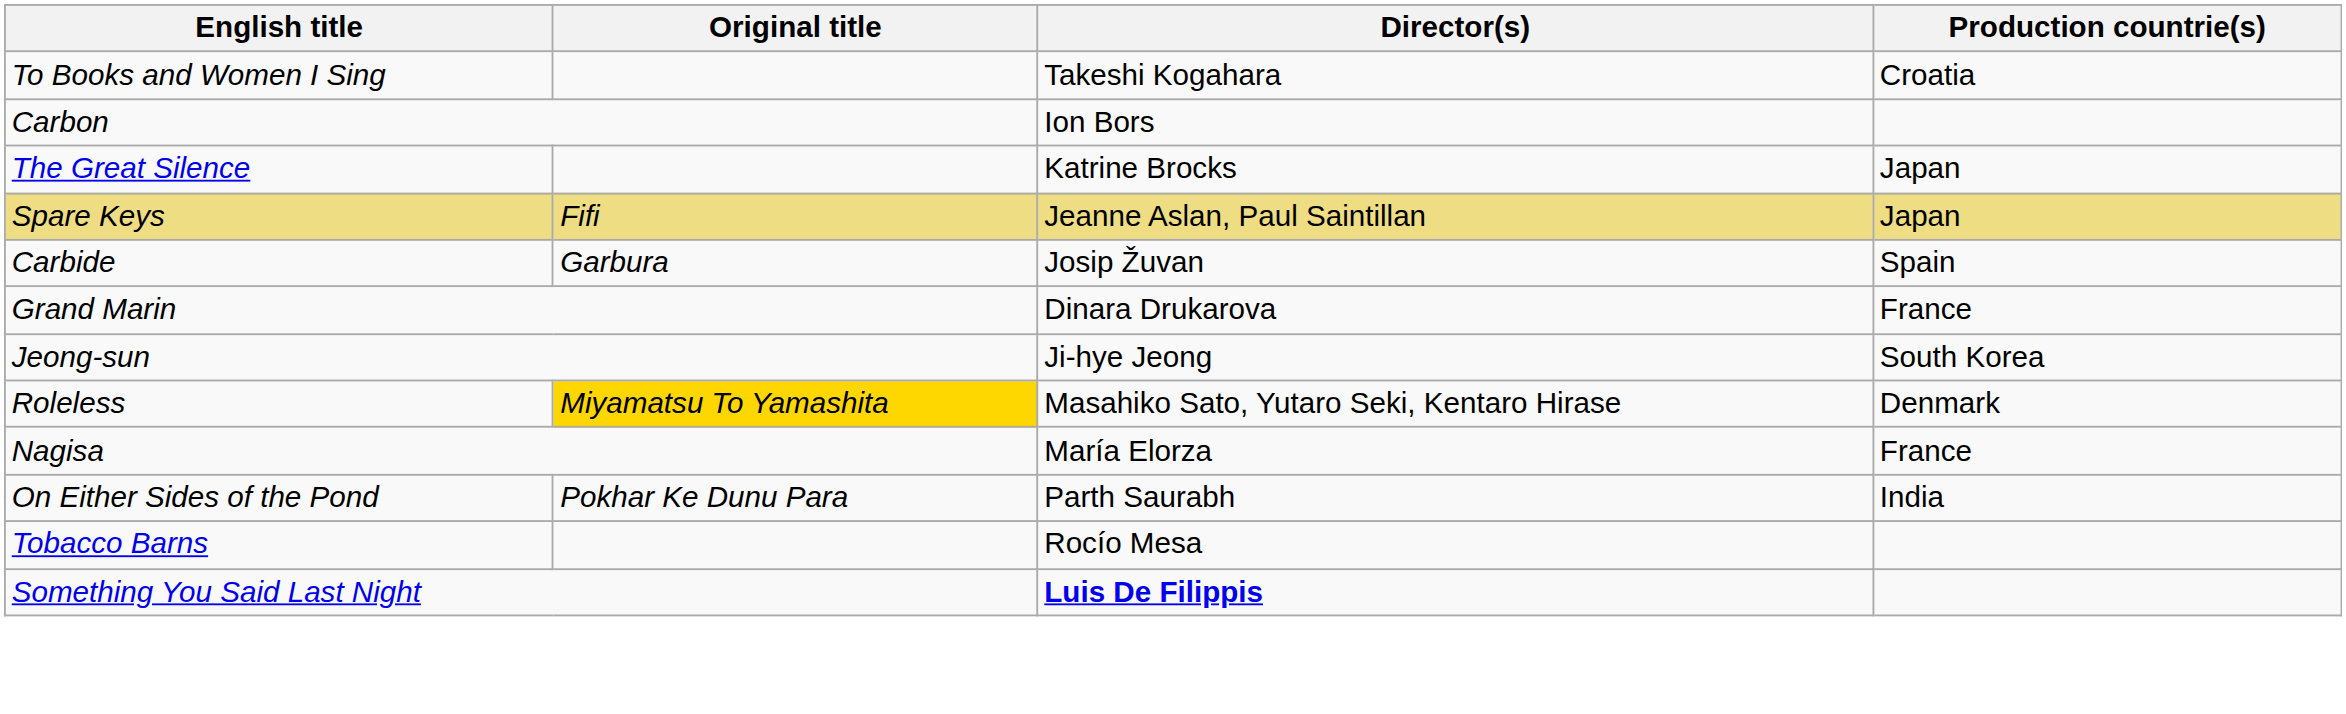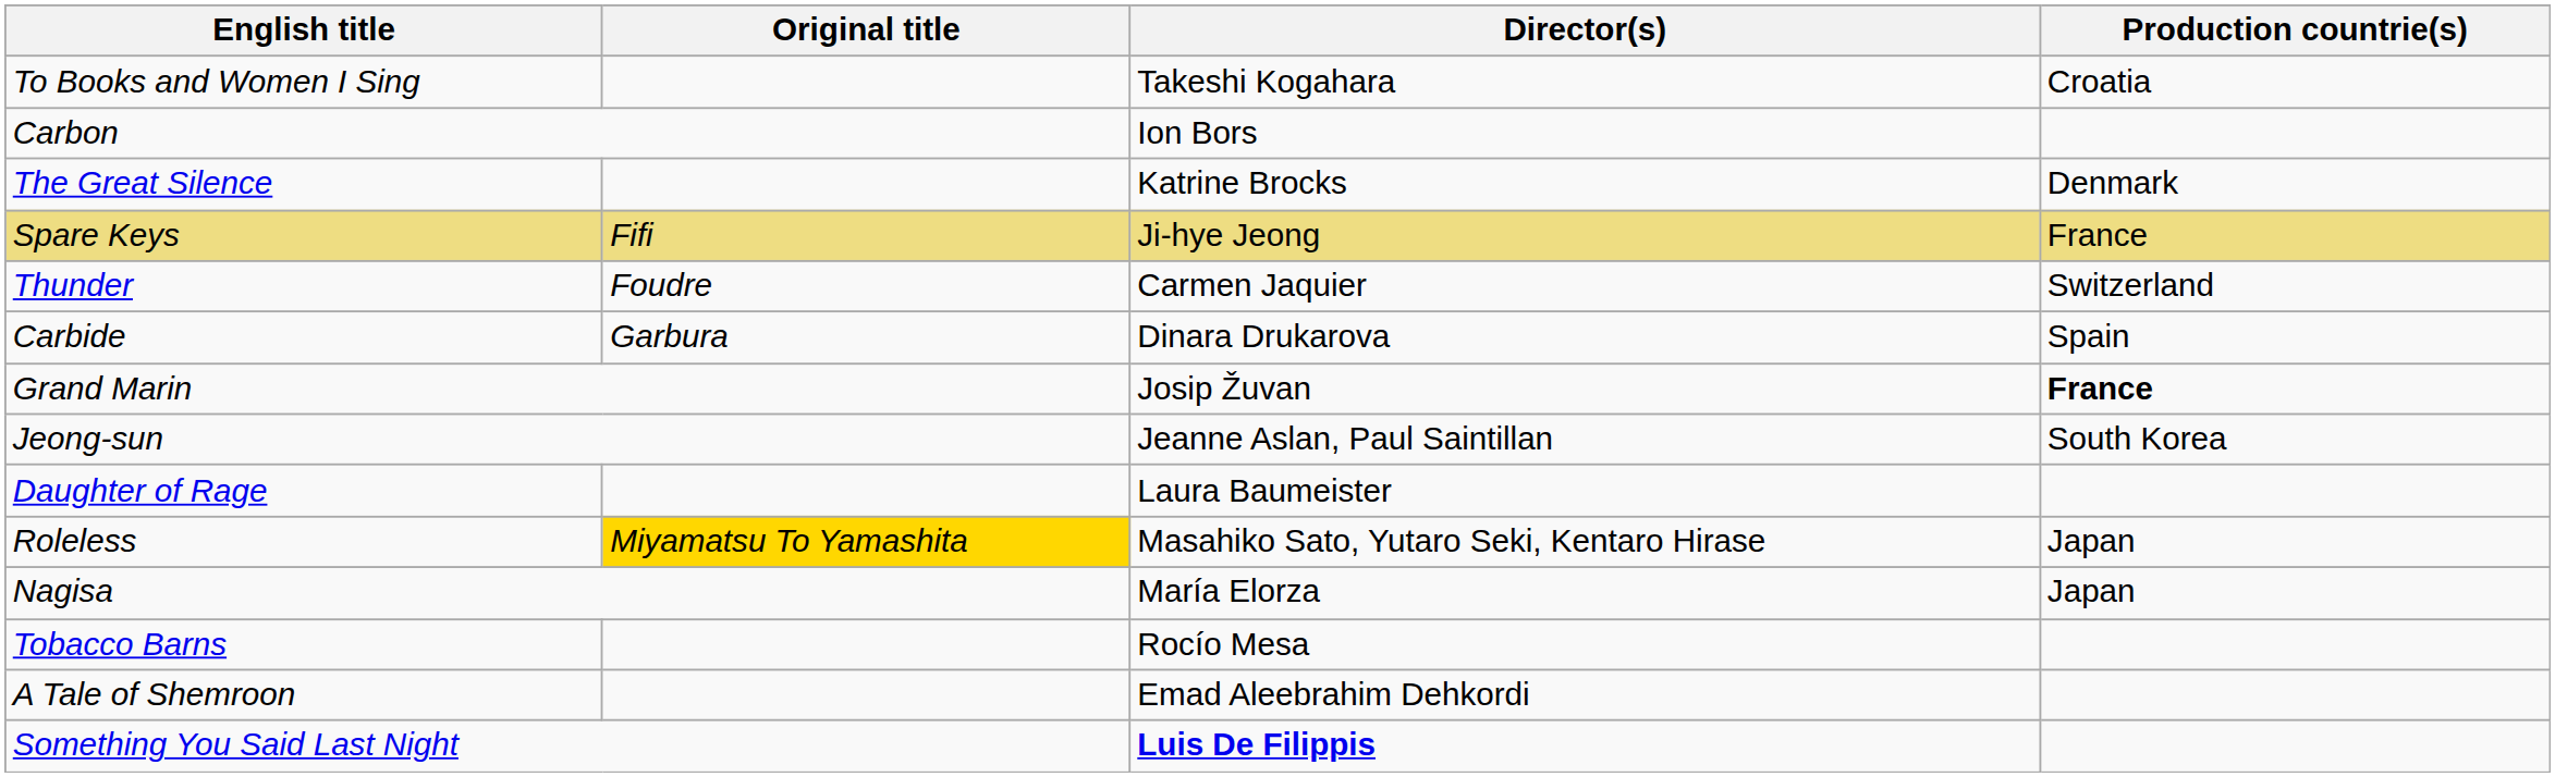 <table class="sortable wikitable" style="width:100%; margin-bottom:4px" cellpadding="5">
 <tr>
 <th scope="col">English title</th>
 <th scope="col">Original title</th>
 <th scope="col">Director(s)</th>
 <th scope="col">Production countrie(s)</th>
 </tr>
 <tr>
 <td><em>To Books and Women I Sing</em></td>
 <td></td>
 <td>Takeshi Kogahara</td>
 <td>Croatia</td>
 </tr>
 <tr>
 <td colspan = "2"><em>Carbon</em></td>
 <td>Ion Bors</td>
 <td></td>
 </tr>
 <tr>
 <td><em><a href='#'>The Great Silence</a></em></td>
 <td></td>
 <td>Katrine Brocks</td>
-<td>Japan</td>
+<td>Denmark</td>
 </tr>
 <tr style="background:#EEDD82">
 <td><em>Spare Keys</em></td>
 <td><em>Fifi</em></td>
-<td>Jeanne Aslan, Paul Saintillan</td>
-<td>Japan</td>
+<td>Ji-hye Jeong</td>
+<td>France</td>
+</tr>
+<tr>
+<td><em><a href='#'>Thunder</a></em></td>
+<td><em>Foudre</em></td>
+<td>Carmen Jaquier</td>
+<td>Switzerland</td>
 </tr>
 <tr>
 <td><em>Carbide</em></td>
 <td><em>Garbura</em></td>
-<td>Josip Žuvan</td>
+<td>Dinara Drukarova</td>
 <td>Spain</td>
 </tr>
 <tr>
 <td colspan = "2"><em>Grand Marin</em></td>
-<td>Dinara Drukarova</td>
-<td>France</td>
+<td>Josip Žuvan</td>
+<td><strong>France</strong></td>
 </tr>
 <tr>
 <td colspan = "2"><em>Jeong-sun</em></td>
-<td>Ji-hye Jeong</td>
+<td>Jeanne Aslan, Paul Saintillan</td>
 <td>South Korea</td>
+</tr>
+<tr>
+<td><em><a href='#'>Daughter of Rage</a></em></td>
+<td></td>
+<td>Laura Baumeister</td>
+<td></td>
 </tr>
 <tr>
 <td><em>Roleless</em></td>
 <td style="background: gold;"><em>Miyamatsu To Yamashita</em></td>
 <td>Masahiko Sato, Yutaro Seki, Kentaro Hirase</td>
-<td>Denmark</td>
+<td>Japan</td>
 </tr>
 <tr>
 <td colspan = "2"><em>Nagisa</em></td>
 <td>María Elorza</td>
-<td>France</td>
-</tr>
-<tr>
-<td><em>On Either Sides of the Pond</em></td>
-<td><em>Pokhar Ke Dunu Para</em></td>
-<td>Parth Saurabh</td>
-<td>India</td>
+<td>Japan</td>
 </tr>
 <tr>
 <td><em><a href='#'>Tobacco Barns</a></em></td>
 <td></td>
 <td>Rocío Mesa</td>
 <td></td>
 </tr>
 <tr>
+<td><em>A Tale of Shemroon</em></td>
+<td></td>
+<td>Emad Aleebrahim Dehkordi</td>
+<td></td>
+</tr>
+<tr>
 <td colspan = "2"><em><a href='#'>Something You Said Last Night</a></em></td>
 <td><strong><a href='#'>Luis De Filippis</a></strong></td>
 <td></td>
 </tr>
 </table>
